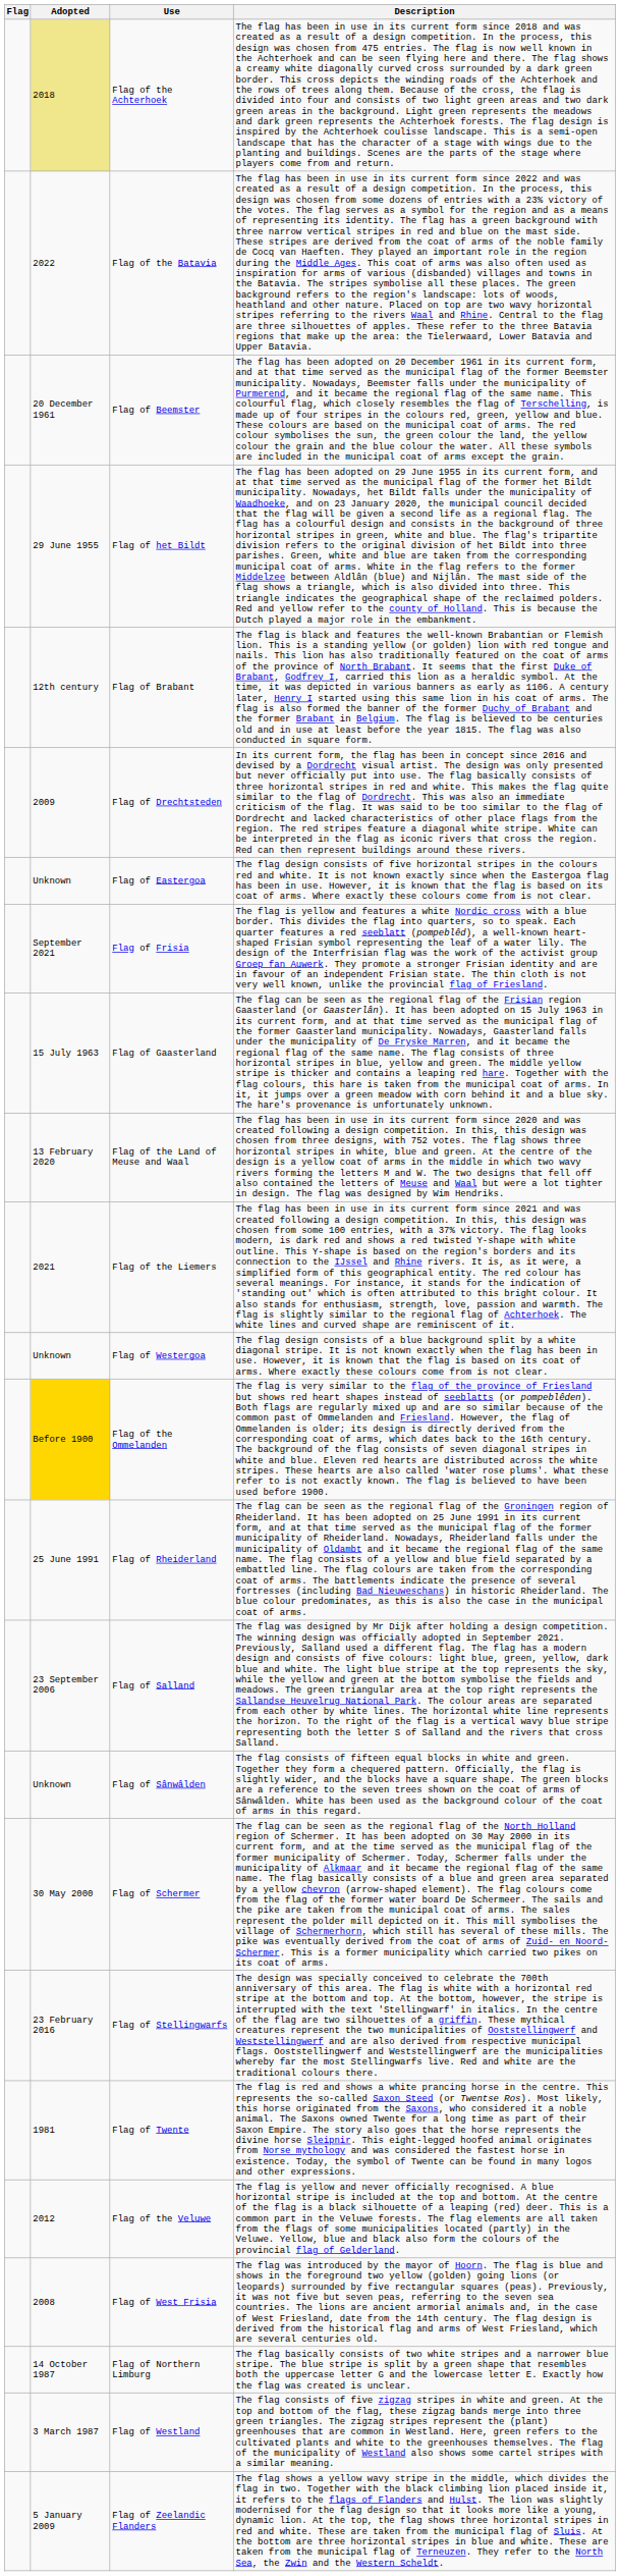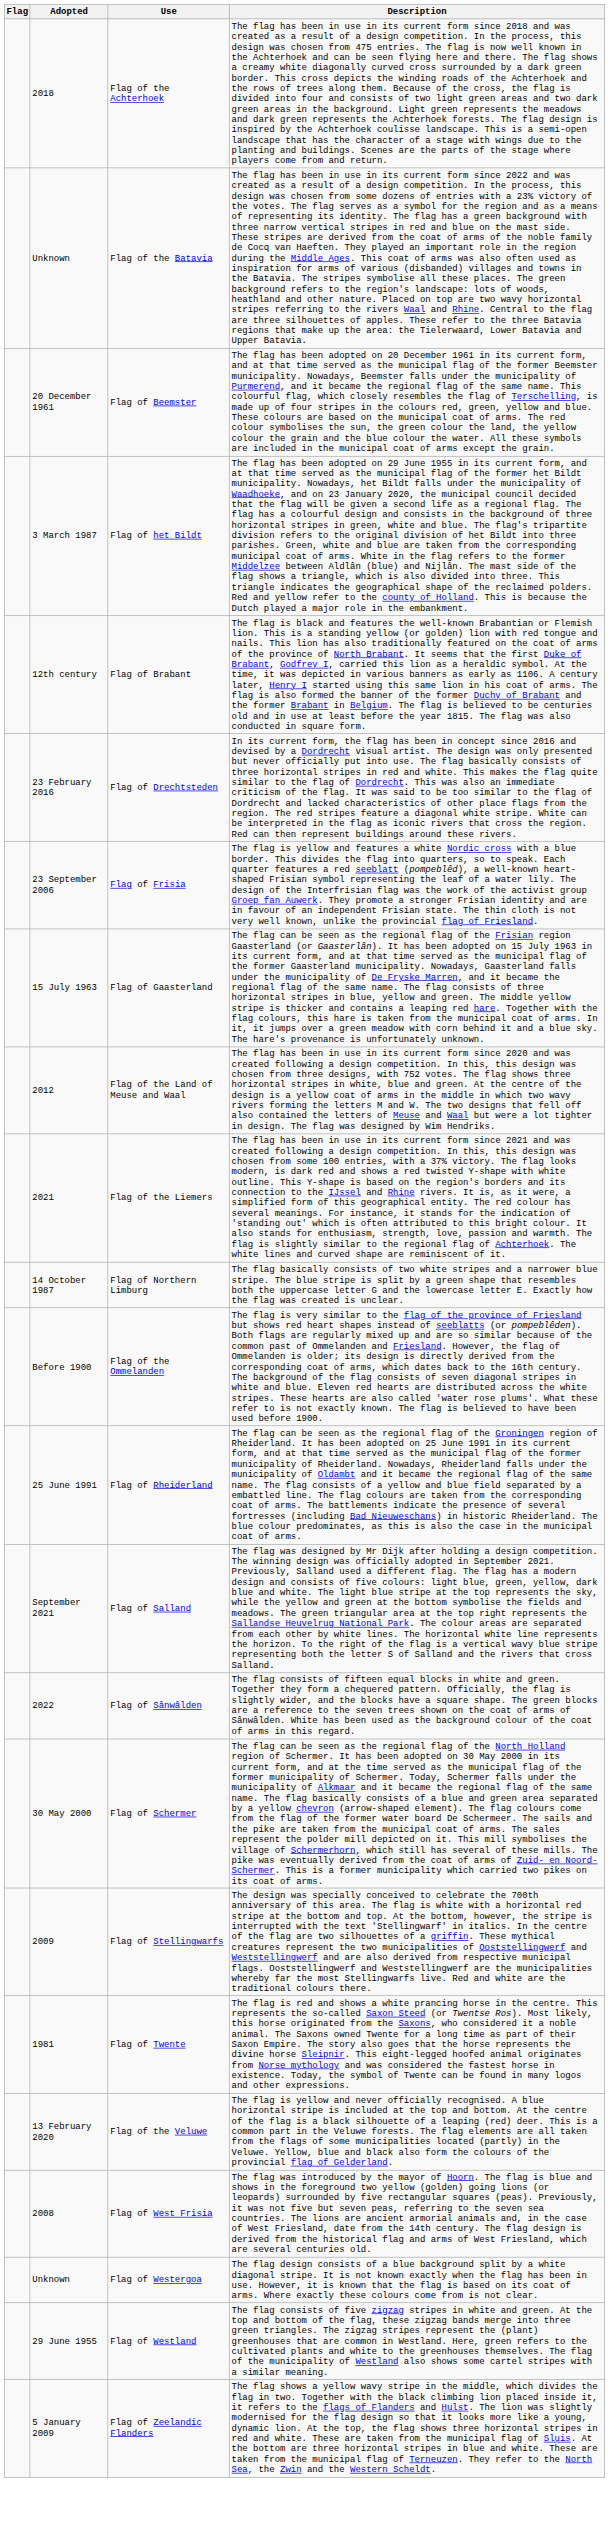 <table class="wikitable">
 <tr style="background:#efefef;">
 <th>Flag</th>
 <th style="width:150px;">Adopted</th>
 <th style="width:250px;">Use</th>
 <th style="width:1024px;">Description</th>
 </tr>
 <tr>
 <td></td>
-<td style="background: khaki;">2018</td>
+<td>2018</td>
 <td>Flag of the <a href='#'>Achterhoek</a></td>
 <td>The flag has been in use in its current form since 2018 and was created as a result of a design competition. In the process, this design was chosen from 475 entries. The flag is now well known in the Achterhoek and can be seen flying here and there. The flag shows a creamy white diagonally curved cross surrounded by a dark green border. This cross depicts the winding roads of the Achterhoek and the rows of trees along them. Because of the cross, the flag is divided into four and consists of two light green areas and two dark green areas in the background. Light green represents the meadows and dark green represents the Achterhoek forests. The flag design is inspired by the Achterhoek coulisse landscape. This is a semi-open landscape that has the character of a stage with wings due to the planting and buildings. Scenes are the parts of the stage where players come from and return.</td>
 </tr>
 <tr>
 <td></td>
-<td>2022</td>
+<td>Unknown</td>
 <td>Flag of the <a href='#'>Batavia</a></td>
 <td>The flag has been in use in its current form since 2022 and was created as a result of a design competition. In the process, this design was chosen from some dozens of entries with a 23% victory of the votes. The flag serves as a symbol for the region and as a means of representing its identity. The flag has a green background with three narrow vertical stripes in red and blue on the mast side. These stripes are derived from the coat of arms of the noble family de Cocq van Haeften. They played an important role in the region during the <a href='#'>Middle Ages</a>. This coat of arms was also often used as inspiration for arms of various (disbanded) villages and towns in the Batavia. The stripes symbolise all these places. The green background refers to the region's landscape: lots of woods, heathland and other nature. Placed on top are two wavy horizontal stripes referring to the rivers <a href='#'>Waal</a> and <a href='#'>Rhine</a>. Central to the flag are three silhouettes of apples. These refer to the three Batavia regions that make up the area: the Tielerwaard, Lower Batavia and Upper Batavia.</td>
 </tr>
 <tr>
 <td></td>
 <td>20 December 1961</td>
 <td>Flag of <a href='#'>Beemster</a></td>
 <td>The flag has been adopted on 20 December 1961 in its current form, and at that time served as the municipal flag of the former Beemster municipality. Nowadays, Beemster falls under the municipality of <a href='#'>Purmerend</a>, and it became the regional flag of the same name. This colourful flag, which closely resembles the flag of <a href='#'>Terschelling</a>, is made up of four stripes in the colours red, green, yellow and blue. These colours are based on the municipal coat of arms. The red colour symbolises the sun, the green colour the land, the yellow colour the grain and the blue colour the water. All these symbols are included in the municipal coat of arms except the grain.</td>
 </tr>
 <tr>
 <td></td>
-<td>29 June 1955</td>
+<td>3 March 1987</td>
 <td>Flag of <a href='#'>het Bildt</a></td>
 <td>The flag has been adopted on 29 June 1955 in its current form, and at that time served as the municipal flag of the former het Bildt municipality. Nowadays, het Bildt falls under the municipality of <a href='#'>Waadhoeke</a>, and on 23 January 2020, the municipal council decided that the flag will be given a second life as a regional flag. The flag has a colourful design and consists in the background of three horizontal stripes in green, white and blue. The flag's tripartite division refers to the original division of het Bildt into three parishes. Green, white and blue are taken from the corresponding municipal coat of arms. White in the flag refers to the former <a href='#'>Middelzee</a> between Aldlân (blue) and Nijlân. The mast side of the flag shows a triangle, which is also divided into three. This triangle indicates the geographical shape of the reclaimed polders. Red and yellow refer to the <a href='#'>county of Holland</a>. This is because the Dutch played a major role in the embankment.</td>
 </tr>
 <tr>
 <td></td>
 <td>12th century</td>
 <td>Flag of Brabant</td>
 <td>The flag is black and features the well-known Brabantian or Flemish lion. This is a standing yellow (or golden) lion with red tongue and nails. This lion has also traditionally featured on the coat of arms of the province of <a href='#'>North Brabant</a>. It seems that the first <a href='#'>Duke of Brabant</a>, <a href='#'>Godfrey I</a>, carried this lion as a heraldic symbol. At the time, it was depicted in various banners as early as 1106. A century later, <a href='#'>Henry I</a> started using this same lion in his coat of arms. The flag is also formed the banner of the former <a href='#'>Duchy of Brabant</a> and the former <a href='#'>Brabant</a> in <a href='#'>Belgium</a>. The flag is believed to be centuries old and in use at least before the year 1815. The flag was also conducted in square form.</td>
 </tr>
 <tr>
 <td></td>
-<td>2009</td>
+<td>23 February 2016</td>
 <td>Flag of <a href='#'>Drechtsteden</a></td>
 <td>In its current form, the flag has been in concept since 2016 and devised by a <a href='#'>Dordrecht</a> visual artist. The design was only presented but never officially put into use. The flag basically consists of three horizontal stripes in red and white. This makes the flag quite similar to the flag of <a href='#'>Dordrecht</a>. This was also an immediate criticism of the flag. It was said to be too similar to the flag of Dordrecht and lacked characteristics of other place flags from the region. The red stripes feature a diagonal white stripe. White can be interpreted in the flag as iconic rivers that cross the region. Red can then represent buildings around these rivers.</td>
 </tr>
 <tr>
 <td></td>
-<td>Unknown</td>
-<td>Flag of <a href='#'>Eastergoa</a></td>
-<td>The flag design consists of five horizontal stripes in the colours red and white. It is not known exactly since when the Eastergoa flag has been in use. However, it is known that the flag is based on its coat of arms.  Where exactly these colours come from is not clear.</td>
-</tr>
-<tr>
-<td></td>
-<td>September 2021</td>
+<td>23 September 2006</td>
 <td><a href='#'>Flag</a> of <a href='#'>Frisia</a></td>
 <td>The flag is yellow and features a white <a href='#'>Nordic cross</a> with a blue border. This divides the flag into quarters, so to speak. Each quarter features a red <a href='#'>seeblatt</a> (<em>pompeblêd</em>), a well-known heart-shaped Frisian symbol representing the leaf of a water lily. The design of the Interfrisian flag was the work of the activist group <a href='#'>Groep fan Auwerk</a>. They promote a stronger Frisian identity and are in favour of an independent Frisian state. The thin cloth is not very well known, unlike the provincial <a href='#'>flag of Friesland</a>.</td>
 </tr>
 <tr>
 <td></td>
 <td>15 July 1963</td>
 <td>Flag of Gaasterland</td>
 <td>The flag can be seen as the regional flag of the <a href='#'>Frisian</a> region Gaasterland (or <em>Gaasterlân</em>). It has been adopted on 15 July 1963 in its current form, and at that time served as the municipal flag of the former Gaasterland municipality. Nowadays, Gaasterland falls under the municipality of <a href='#'>De Fryske Marren</a>, and it became the regional flag of the same name. The flag consists of three horizontal stripes in blue, yellow and green. The middle yellow stripe is thicker and contains a leaping red <a href='#'>hare</a>. Together with the flag colours, this hare is taken from the municipal coat of arms. In it, it jumps over a green meadow with corn behind it and a blue sky. The hare's provenance is unfortunately unknown.</td>
 </tr>
 <tr>
 <td></td>
-<td>13 February 2020</td>
+<td>2012</td>
 <td>Flag of the Land of Meuse and Waal</td>
 <td>The flag has been in use in its current form since 2020 and was created following a design competition. In this, this design was chosen from three designs, with 752 votes. The flag shows three horizontal stripes in white, blue and green. At the centre of the design is a yellow coat of arms in the middle in which two wavy rivers forming the letters M and W. The two designs that fell off also contained the letters of <a href='#'>Meuse</a> and <a href='#'>Waal</a> but were a lot tighter in design. The flag was designed by Wim Hendriks.</td>
 </tr>
 <tr>
 <td></td>
 <td>2021</td>
 <td>Flag of the Liemers</td>
 <td>The flag has been in use in its current form since 2021 and was created following a design competition. In this, this design was chosen from some 100 entries, with a 37% victory. The flag looks modern, is dark red and shows a red twisted Y-shape with white outline. This Y-shape is based on the region's borders and its connection to the <a href='#'>IJssel</a> and <a href='#'>Rhine</a> rivers. It is, as it were, a simplified form of this geographical entity. The red colour has several meanings. For instance, it stands for the indication of 'standing out' which is often attributed to this bright colour. It also stands for enthusiasm, strength, love, passion and warmth. The flag is slightly similar to the regional flag of <a href='#'>Achterhoek</a>. The white lines and curved shape are reminiscent of it.</td>
 </tr>
 <tr>
 <td></td>
-<td>Unknown</td>
-<td>Flag of <a href='#'>Westergoa</a></td>
-<td>The flag design consists of a blue background split by a white diagonal stripe. It is not known exactly when the flag has been in use. However, it is known that the flag is based on its coat of arms. Where exactly these colours come from is not clear.</td>
+<td>14 October 1987</td>
+<td>Flag of Northern Limburg</td>
+<td>The flag basically consists of two white stripes and a narrower blue stripe. The blue stripe is split by a green shape that resembles both the uppercase letter G and the lowercase letter E. Exactly how the flag was created is unclear.</td>
 </tr>
 <tr>
 <td></td>
-<td style="background: gold;">Before 1900</td>
+<td>Before 1900</td>
 <td>Flag of the <a href='#'>Ommelanden</a></td>
 <td>The flag is very similar to the <a href='#'>flag of the province of Friesland</a> but shows red heart shapes instead of <a href='#'>seeblatts</a> (or <em>pompeblêden</em>). Both flags are regularly mixed up and are so similar because of the common past of Ommelanden and <a href='#'>Friesland</a>. However, the flag of Ommelanden is older; its design is directly derived from the corresponding coat of arms, which dates back to the 16th century. The background of the flag consists of seven diagonal stripes in white and blue. Eleven red hearts are distributed across the white stripes. These hearts are also called 'water rose plums'. What these refer to is not exactly known. The flag is believed to have been used before 1900.</td>
 </tr>
 <tr>
 <td></td>
 <td>25 June 1991</td>
 <td>Flag of <a href='#'>Rheiderland</a></td>
 <td>The flag can be seen as the regional flag of the <a href='#'>Groningen</a> region of Rheiderland. It has been adopted on 25 June 1991 in its current form, and at that time served as the municipal flag of the former municipality of Rheiderland. Nowadays, Rheiderland falls under the municipality of <a href='#'>Oldambt</a> and it became the regional flag of the same name. The flag consists of a yellow and blue field separated by a embattled line. The flag colours are taken from the corresponding coat of arms. The battlements indicate the presence of several fortresses (including <a href='#'>Bad Nieuweschans</a>) in historic Rheiderland. The blue colour predominates, as this is also the case in the municipal coat of arms.</td>
 </tr>
 <tr>
 <td></td>
-<td>23 September 2006</td>
+<td>September 2021</td>
 <td>Flag of <a href='#'>Salland</a></td>
 <td>The flag was designed by Mr Dijk after holding a design competition. The winning design was officially adopted in September 2021. Previously, Salland used a different flag. The flag has a modern design and consists of five colours: light blue, green, yellow, dark blue and white. The light blue stripe at the top represents the sky, while the yellow and green at the bottom symbolise the fields and meadows. The green triangular area at the top right represents the <a href='#'>Sallandse Heuvelrug National Park</a>. The colour areas are separated from each other by white lines. The horizontal white line represents the horizon. To the right of the flag is a vertical wavy blue stripe representing both the letter S of Salland and the rivers that cross Salland.</td>
 </tr>
 <tr>
 <td></td>
-<td>Unknown</td>
+<td>2022</td>
 <td>Flag of <a href='#'>Sânwâlden</a></td>
 <td>The flag consists of fifteen equal blocks in white and green. Together they form a chequered pattern. Officially, the flag is slightly wider, and the blocks have a square shape. The green blocks are a reference to the seven trees shown on the coat of arms of Sânwâlden. White has been used as the background colour of the coat of arms in this regard.</td>
 </tr>
 <tr>
 <td></td>
 <td>30 May 2000</td>
 <td>Flag of <a href='#'>Schermer</a></td>
 <td>The flag can be seen as the regional flag of the <a href='#'>North Holland</a> region of Schermer. It has been adopted on 30 May 2000 in its current form, and at the time served as the municipal flag of the former municipality of Schermer. Today, Schermer falls under the municipality of <a href='#'>Alkmaar</a> and it became the regional flag of the same name. The flag basically consists of a blue and green area separated by a yellow <a href='#'>chevron</a> (arrow-shaped element). The flag colours come from the flag of the former water board De Schermeer. The sails and the pike are taken from the municipal coat of arms. The sales represent the polder mill depicted on it. This mill symbolises the village of <a href='#'>Schermerhorn</a>, which still has several of these mills. The pike was eventually derived from the coat of arms of <a href='#'>Zuid- en Noord-Schermer</a>. This is a former municipality which carried two pikes on its coat of arms.</td>
 </tr>
 <tr>
 <td></td>
-<td>23 February 2016</td>
+<td>2009</td>
 <td>Flag of <a href='#'>Stellingwarfs</a></td>
 <td>The design was specially conceived to celebrate the 700th anniversary of this area. The flag is white with a horizontal red stripe at the bottom and top. At the bottom, however, the stripe is interrupted with the text 'Stellingwarf' in italics. In the centre of the flag are two silhouettes of a <a href='#'>griffin</a>. These mythical creatures represent the two municipalities of <a href='#'>Ooststellingwerf</a> and <a href='#'>Weststellingwerf</a> and are also derived from respective municipal flags. Ooststellingwerf and Weststellingwerf are the municipalities whereby far the most Stellingwarfs live. Red and white are the traditional colours there.</td>
 </tr>
 <tr>
 <td></td>
 <td>1981</td>
 <td>Flag of <a href='#'>Twente</a></td>
 <td>The flag is red and shows a white prancing horse in the centre. This represents the so-called <a href='#'>Saxon Steed</a> (or <em>Twentse Ros</em>). Most likely, this horse originated from the <a href='#'>Saxons</a>, who considered it a noble animal. The Saxons owned Twente for a long time as part of their Saxon Empire. The story also goes that the horse represents the divine horse <a href='#'>Sleipnir</a>. This eight-legged hoofed animal originates from <a href='#'>Norse mythology</a> and was considered the fastest horse in existence. Today, the symbol of Twente can be found in many logos and other expressions.</td>
 </tr>
 <tr>
 <td></td>
-<td>2012</td>
+<td>13 February 2020</td>
 <td>Flag of the <a href='#'>Veluwe</a></td>
 <td>The flag is yellow and never officially recognised. A blue horizontal stripe is included at the top and bottom. At the centre of the flag is a black silhouette of a leaping (red) deer. This is a common part in the Veluwe forests. The flag elements are all taken from the flags of some municipalities located (partly) in the Veluwe. Yellow, blue and black also form the colours of the provincial <a href='#'>flag of Gelderland</a>.</td>
 </tr>
 <tr>
 <td></td>
 <td>2008</td>
 <td>Flag of <a href='#'>West Frisia</a></td>
 <td>The flag was introduced by the mayor of <a href='#'>Hoorn</a>. The flag is blue and shows in the foreground two yellow (golden) going lions (or leopards) surrounded by five rectangular squares (peas). Previously, it was not five but seven peas, referring to the seven sea countries. The lions are ancient armorial animals and, in the case of West Friesland, date from the 14th century. The flag design is derived from the historical flag and arms of West Friesland, which are several centuries old.</td>
 </tr>
 <tr>
 <td></td>
-<td>14 October 1987</td>
-<td>Flag of Northern Limburg</td>
-<td>The flag basically consists of two white stripes and a narrower blue stripe. The blue stripe is split by a green shape that resembles both the uppercase letter G and the lowercase letter E. Exactly how the flag was created is unclear.</td>
+<td>Unknown</td>
+<td>Flag of <a href='#'>Westergoa</a></td>
+<td>The flag design consists of a blue background split by a white diagonal stripe. It is not known exactly when the flag has been in use. However, it is known that the flag is based on its coat of arms. Where exactly these colours come from is not clear.</td>
 </tr>
 <tr>
 <td></td>
-<td>3 March 1987</td>
+<td>29 June 1955</td>
 <td>Flag of <a href='#'>Westland</a></td>
 <td>The flag consists of five <a href='#'>zigzag</a> stripes in white and green. At the top and bottom of the flag, these zigzag bands merge into three green triangles. The zigzag stripes represent the (plant) greenhouses that are common in Westland. Here, green refers to the cultivated plants and white to the greenhouses themselves. The flag of the municipality of <a href='#'>Westland</a> also shows some cartel stripes with a similar meaning.</td>
 </tr>
 <tr>
 <td></td>
 <td>5 January 2009</td>
 <td>Flag of <a href='#'>Zeelandic Flanders</a></td>
 <td>The flag shows a yellow wavy stripe in the middle, which divides the flag in two. Together with the black climbing lion placed inside it, it refers to the <a href='#'>flags of Flanders</a> and <a href='#'>Hulst</a>. The lion was slightly modernised for the flag design so that it looks more like a young, dynamic lion. At the top, the flag shows three horizontal stripes in red and white. These are taken from the municipal flag of <a href='#'>Sluis</a>. At the bottom are three horizontal stripes in blue and white. These are taken from the municipal flag of <a href='#'>Terneuzen</a>. They refer to the <a href='#'>North Sea</a>, the <a href='#'>Zwin</a> and the <a href='#'>Western Scheldt</a>.</td>
 </tr>
 </table>
